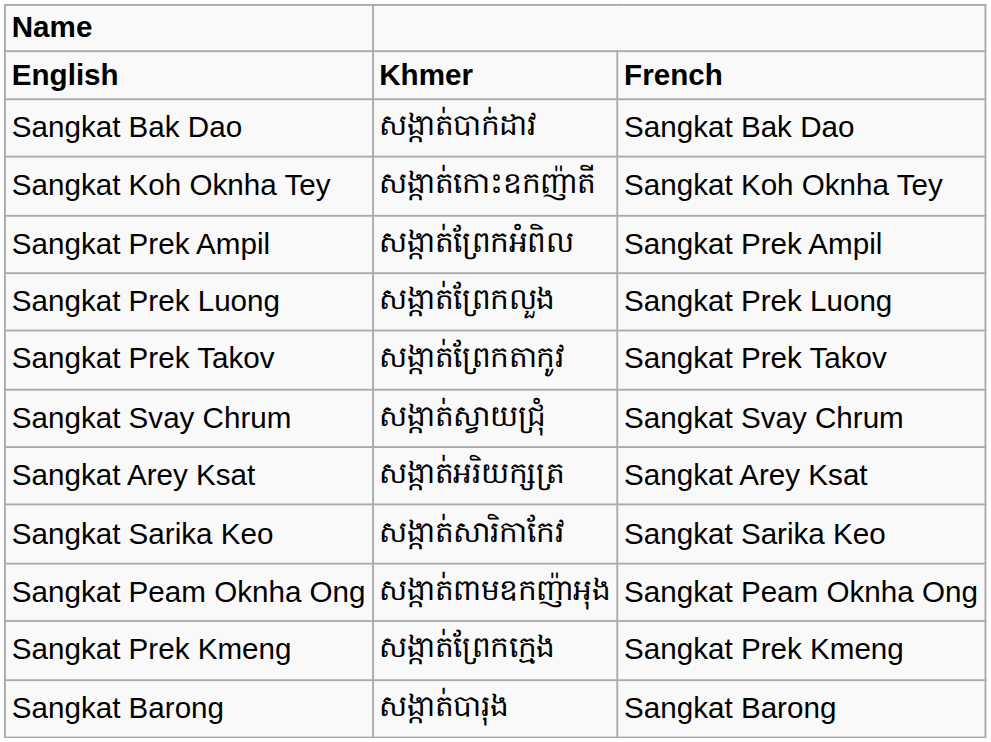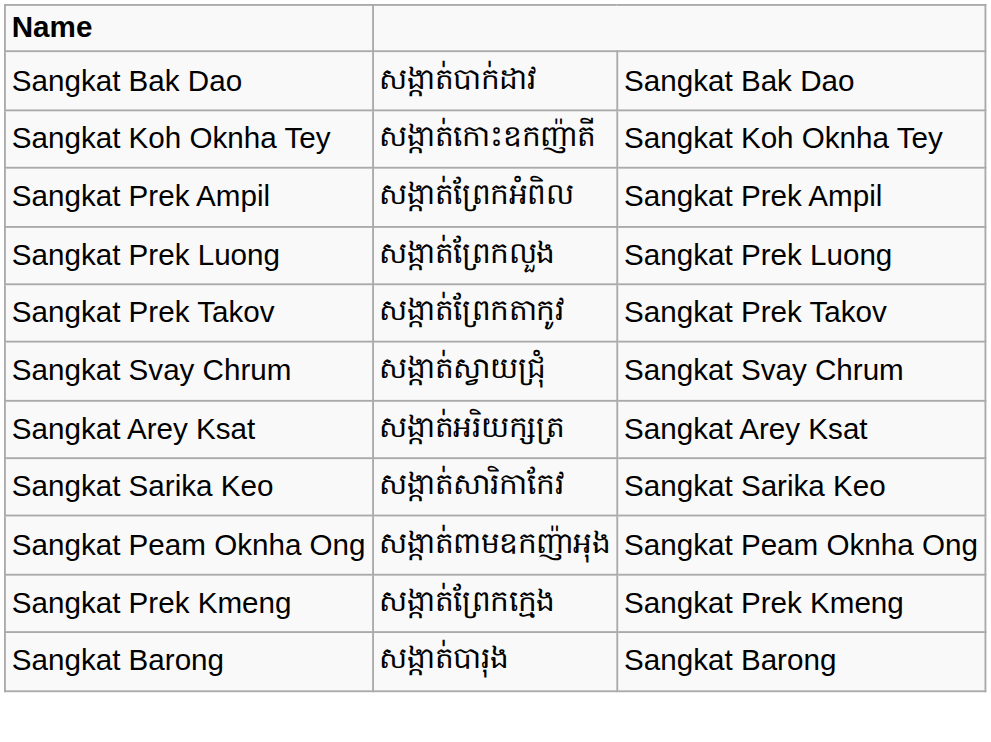 <table class="wikitable">
 <tr>
 <td><strong>Name</strong></td>
-</tr>
-<tr>
-<td><strong>English</strong></td>
-<td><strong>Khmer</strong></td>
-<td><strong>French</strong></td>
 </tr>
 <tr>
 <td>Sangkat Bak Dao</td>
 <td>សង្កាត់បាក់ដាវ</td>
 <td>Sangkat Bak Dao</td>
 </tr>
 <tr>
 <td>Sangkat Koh Oknha Tey</td>
 <td>សង្កាត់កោះឧកញ៉ាតី</td>
 <td>Sangkat Koh Oknha Tey</td>
 </tr>
 <tr>
 <td>Sangkat Prek Ampil</td>
 <td>សង្កាត់ព្រែកអំពិល</td>
 <td>Sangkat Prek Ampil</td>
 </tr>
 <tr>
 <td>Sangkat Prek Luong</td>
 <td>សង្កាត់ព្រែកលួង</td>
 <td>Sangkat Prek Luong</td>
 </tr>
 <tr>
 <td>Sangkat Prek Takov</td>
 <td>សង្កាត់ព្រែកតាកូវ</td>
 <td>Sangkat Prek Takov</td>
 </tr>
 <tr>
 <td>Sangkat Svay Chrum</td>
 <td>សង្កាត់ស្វាយជ្រុំ</td>
 <td>Sangkat Svay Chrum</td>
 </tr>
 <tr>
 <td>Sangkat Arey Ksat</td>
 <td>សង្កាត់អរិយក្សត្រ</td>
 <td>Sangkat Arey Ksat</td>
 </tr>
 <tr>
 <td>Sangkat Sarika Keo</td>
 <td>សង្កាត់សារិកាកែវ</td>
 <td>Sangkat Sarika Keo</td>
 </tr>
 <tr>
 <td>Sangkat Peam Oknha Ong</td>
 <td>សង្កាត់ពាមឧកញ៉ាអុង</td>
 <td>Sangkat Peam Oknha Ong</td>
 </tr>
 <tr>
 <td>Sangkat Prek Kmeng</td>
 <td>សង្កាត់ព្រែកក្មេង</td>
 <td>Sangkat Prek Kmeng</td>
 </tr>
 <tr>
 <td>Sangkat Barong</td>
 <td>សង្កាត់បារុង</td>
 <td>Sangkat Barong</td>
 </tr>
 </table>
